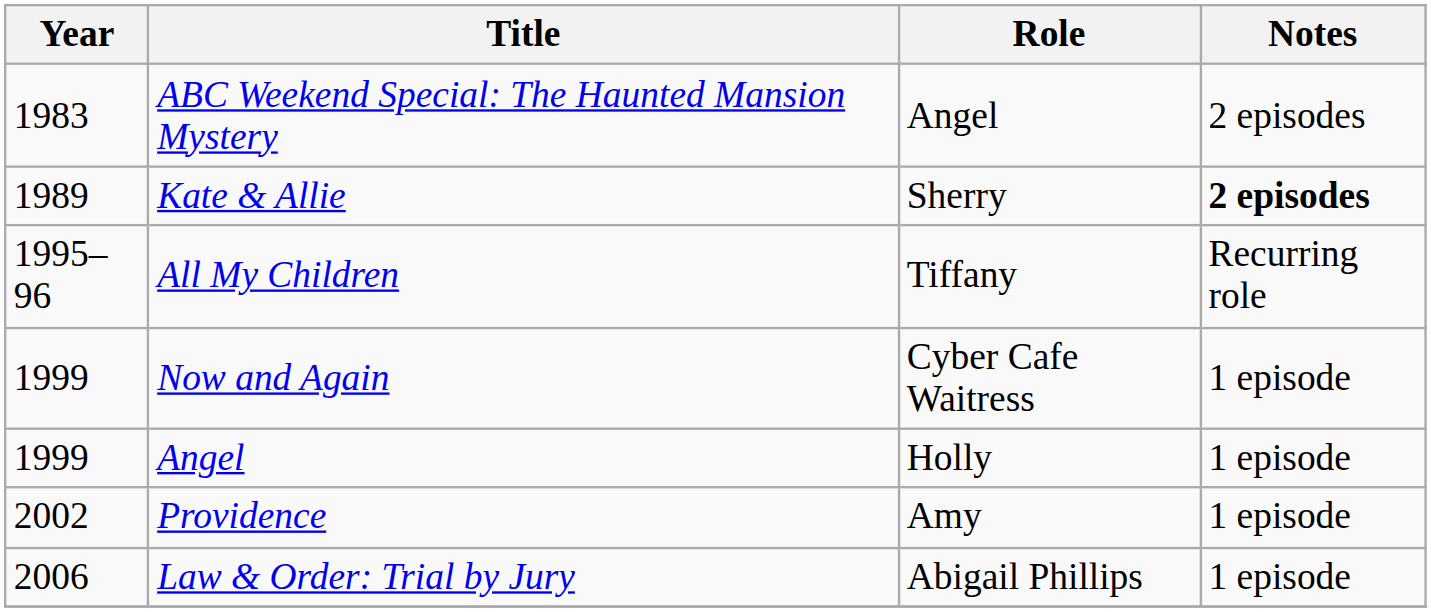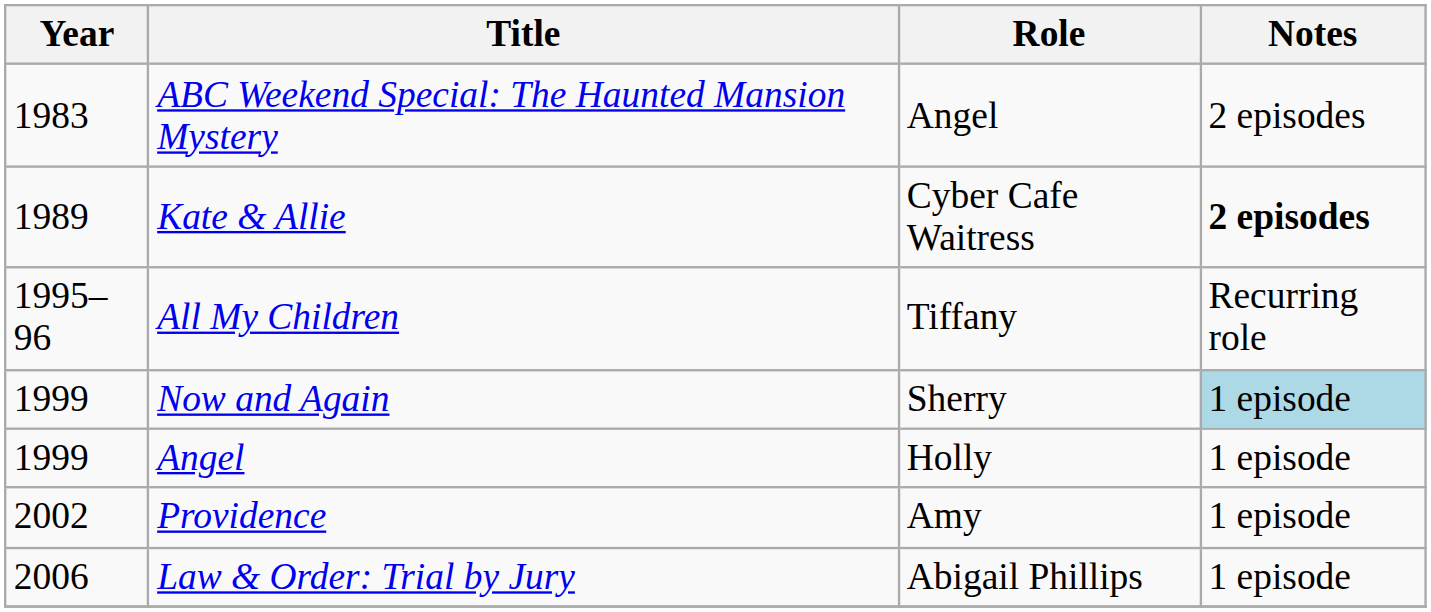 <table class="wikitable sortable">
 <tr>
 <th>Year</th>
 <th>Title</th>
 <th>Role</th>
 <th class="unsortable">Notes</th>
 </tr>
 <tr>
 <td>1983</td>
 <td><em><a href='#'>ABC Weekend Special: The Haunted Mansion Mystery</a></em></td>
 <td>Angel</td>
 <td>2 episodes</td>
 </tr>
 <tr>
 <td>1989</td>
 <td><em><a href='#'>Kate & Allie</a></em></td>
-<td>Sherry</td>
+<td>Cyber Cafe Waitress</td>
 <td><strong>2 episodes</strong></td>
 </tr>
 <tr>
 <td>1995–96</td>
 <td><em><a href='#'>All My Children</a></em></td>
 <td>Tiffany</td>
 <td>Recurring role</td>
 </tr>
 <tr>
 <td>1999</td>
 <td><em><a href='#'>Now and Again</a></em></td>
-<td>Cyber Cafe Waitress</td>
-<td>1 episode</td>
+<td>Sherry</td>
+<td style="background: lightblue;">1 episode</td>
 </tr>
 <tr>
 <td>1999</td>
 <td><em><a href='#'>Angel</a></em></td>
 <td>Holly</td>
 <td>1 episode</td>
 </tr>
 <tr>
 <td>2002</td>
 <td><em><a href='#'>Providence</a></em></td>
 <td>Amy</td>
 <td>1 episode</td>
 </tr>
 <tr>
 <td>2006</td>
 <td><em><a href='#'>Law & Order: Trial by Jury</a></em></td>
 <td>Abigail Phillips</td>
 <td>1 episode</td>
 </tr>
 <tr>
 </tr>
 </table>
